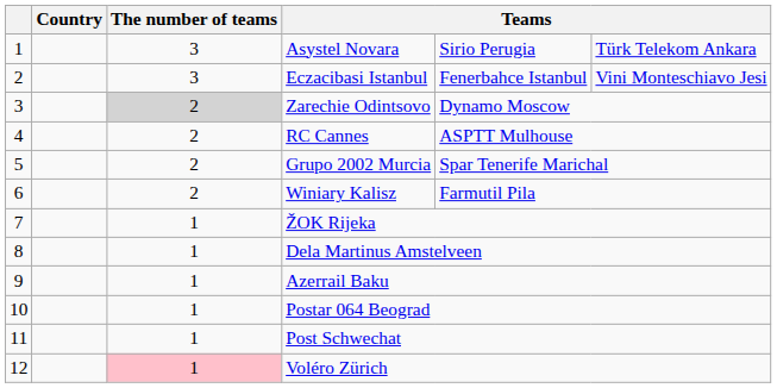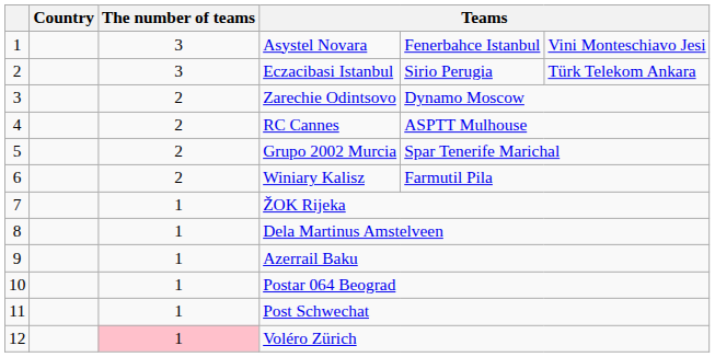 <table class="wikitable" style="text-align:left">
 <tr>
 <th></th>
 <th>Country</th>
 <th>The number of teams</th>
 <th colspan=3>Teams</th>
 </tr>
 <tr>
 <td align="center">1</td>
 <td></td>
 <td align="center">3</td>
 <td><a href='#'>Asystel Novara</a></td>
-<td><a href='#'>Sirio Perugia</a></td>
-<td><a href='#'>Türk Telekom Ankara</a></td>
+<td><a href='#'>Fenerbahce Istanbul</a></td>
+<td><a href='#'>Vini Monteschiavo Jesi</a></td>
 </tr>
 <tr>
 <td align="center">2</td>
 <td></td>
 <td align="center">3</td>
 <td><a href='#'>Eczacibasi Istanbul</a></td>
-<td><a href='#'>Fenerbahce Istanbul</a></td>
-<td><a href='#'>Vini Monteschiavo Jesi</a></td>
+<td><a href='#'>Sirio Perugia</a></td>
+<td><a href='#'>Türk Telekom Ankara</a></td>
 </tr>
 <tr>
 <td align="center">3</td>
 <td></td>
-<td align="center" style="background: lightgrey;">2</td>
+<td align="center">2</td>
 <td><a href='#'>Zarechie Odintsovo</a></td>
 <td colspan=2><a href='#'>Dynamo Moscow</a></td>
 </tr>
 <tr>
 <td align="center">4</td>
 <td></td>
 <td align="center">2</td>
 <td><a href='#'>RC Cannes</a></td>
 <td colspan=2><a href='#'>ASPTT Mulhouse</a></td>
 </tr>
 <tr>
 <td align="center">5</td>
 <td></td>
 <td align="center">2</td>
 <td><a href='#'>Grupo 2002 Murcia</a></td>
 <td colspan=2><a href='#'>Spar Tenerife Marichal</a></td>
 </tr>
 <tr>
 <td align="center">6</td>
 <td></td>
 <td align="center">2</td>
 <td><a href='#'>Winiary Kalisz</a></td>
 <td colspan=2><a href='#'>Farmutil Pila</a></td>
 </tr>
 <tr>
 <td align="center">7</td>
 <td></td>
 <td align="center">1</td>
 <td colspan=3><a href='#'>ŽOK Rijeka</a></td>
 </tr>
 <tr>
 <td align="center">8</td>
 <td></td>
 <td align="center">1</td>
 <td colspan=3><a href='#'>Dela Martinus Amstelveen</a></td>
 </tr>
 <tr>
 <td align="center">9</td>
 <td></td>
 <td align="center">1</td>
 <td colspan=3><a href='#'>Azerrail Baku</a></td>
 </tr>
 <tr>
 <td align="center">10</td>
 <td></td>
 <td align="center">1</td>
 <td colspan=3><a href='#'>Postar 064 Beograd</a></td>
 </tr>
 <tr>
 <td align="center">11</td>
 <td></td>
 <td align="center">1</td>
 <td colspan=3><a href='#'>Post Schwechat</a></td>
 </tr>
 <tr>
 <td align="center">12</td>
 <td></td>
 <td align="center" style="background: pink;">1</td>
 <td colspan=3><a href='#'>Voléro Zürich</a></td>
 </tr>
 </table>
